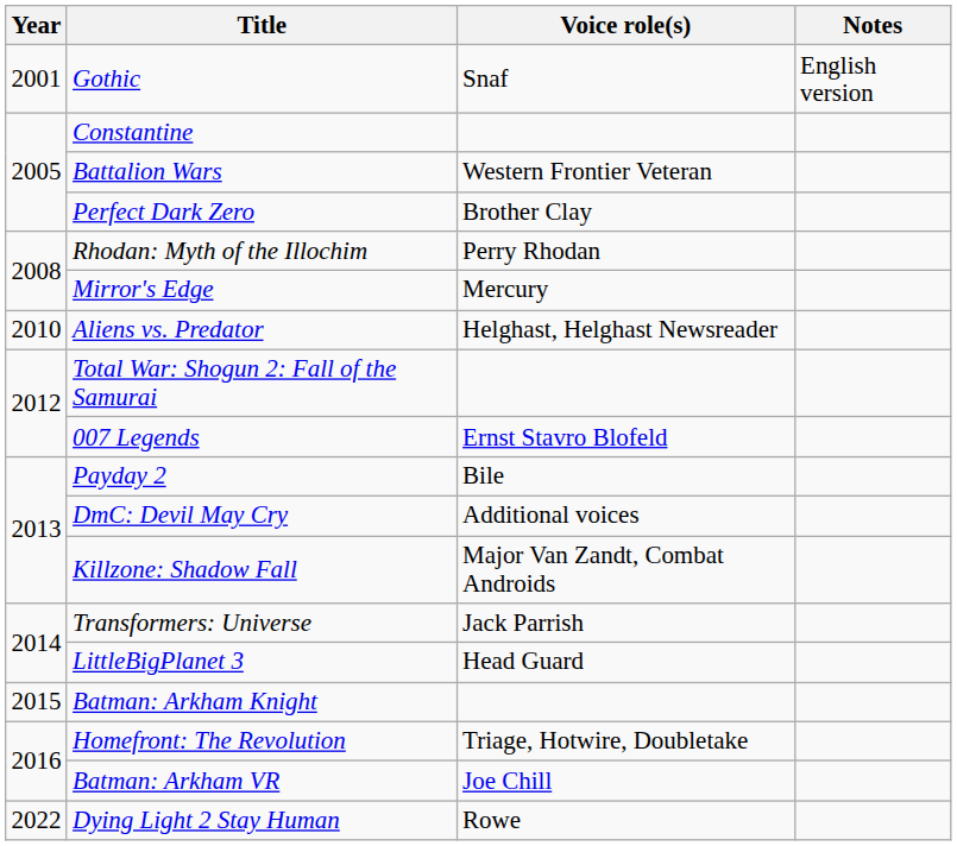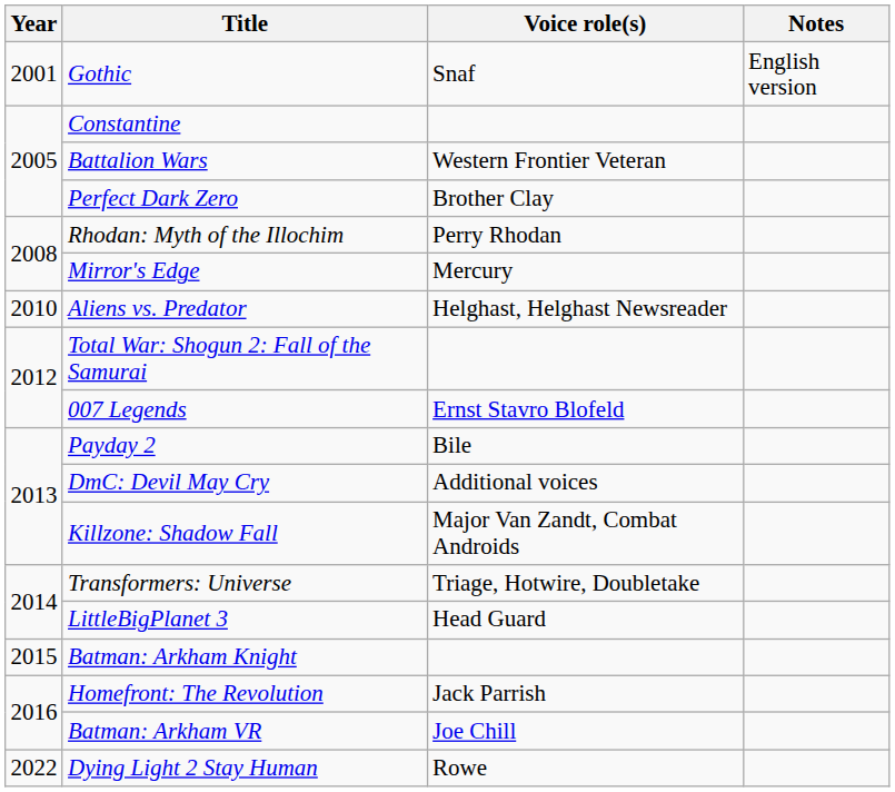 <table class="wikitable">
 <tr>
 <th>Year</th>
 <th>Title</th>
 <th>Voice role(s)</th>
 <th>Notes</th>
 </tr>
 <tr>
 <td>2001</td>
 <td><em><a href='#'>Gothic</a></em></td>
 <td>Snaf</td>
 <td>English version</td>
 </tr>
 <tr>
 <td rowspan="3">2005</td>
 <td><em><a href='#'>Constantine</a></em></td>
 <td></td>
 <td></td>
 </tr>
 <tr>
 <td><em><a href='#'>Battalion Wars</a></em></td>
 <td>Western Frontier Veteran</td>
 <td></td>
 </tr>
 <tr>
 <td><em><a href='#'>Perfect Dark Zero</a></em></td>
 <td>Brother Clay</td>
 <td></td>
 </tr>
 <tr>
 <td rowspan="2">2008</td>
 <td><em>Rhodan: Myth of the Illochim</em></td>
 <td>Perry Rhodan</td>
 <td></td>
 </tr>
 <tr>
 <td><em><a href='#'>Mirror's Edge</a></em></td>
 <td>Mercury</td>
 <td></td>
 </tr>
 <tr>
 <td>2010</td>
 <td><em><a href='#'>Aliens vs. Predator</a></em></td>
 <td>Helghast, Helghast Newsreader</td>
 <td></td>
 </tr>
 <tr>
 <td rowspan="2">2012</td>
 <td><em><a href='#'>Total War: Shogun 2: Fall of the Samurai</a></em></td>
 <td></td>
 <td></td>
 </tr>
 <tr>
 <td><em><a href='#'>007 Legends</a></em></td>
 <td><a href='#'>Ernst Stavro Blofeld</a></td>
 <td></td>
 </tr>
 <tr>
 <td rowspan="3">2013</td>
 <td><em><a href='#'>Payday 2</a></em></td>
 <td>Bile</td>
 <td></td>
 </tr>
 <tr>
 <td><em><a href='#'>DmC: Devil May Cry</a></em></td>
 <td>Additional voices</td>
 <td></td>
 </tr>
 <tr>
 <td><em><a href='#'>Killzone: Shadow Fall</a></em></td>
 <td>Major Van Zandt, Combat Androids</td>
 <td></td>
 </tr>
 <tr>
 <td rowspan="2">2014</td>
 <td><em>Transformers: Universe</em></td>
-<td>Jack Parrish</td>
+<td>Triage, Hotwire, Doubletake</td>
 <td></td>
 </tr>
 <tr>
 <td><em><a href='#'>LittleBigPlanet 3</a></em></td>
 <td>Head Guard</td>
 <td></td>
 </tr>
 <tr>
 <td>2015</td>
 <td><em><a href='#'>Batman: Arkham Knight</a></em></td>
 <td></td>
 <td></td>
 </tr>
 <tr>
 <td rowspan="2">2016</td>
 <td><em><a href='#'>Homefront: The Revolution</a></em></td>
-<td>Triage, Hotwire, Doubletake</td>
+<td>Jack Parrish</td>
 <td></td>
 </tr>
 <tr>
 <td><em><a href='#'>Batman: Arkham VR</a></em></td>
 <td><a href='#'>Joe Chill</a></td>
 <td></td>
 </tr>
 <tr>
 <td>2022</td>
 <td><a href='#'><em>Dying Light 2 Stay Human</em></a></td>
 <td>Rowe</td>
 <td></td>
 </tr>
 </table>
